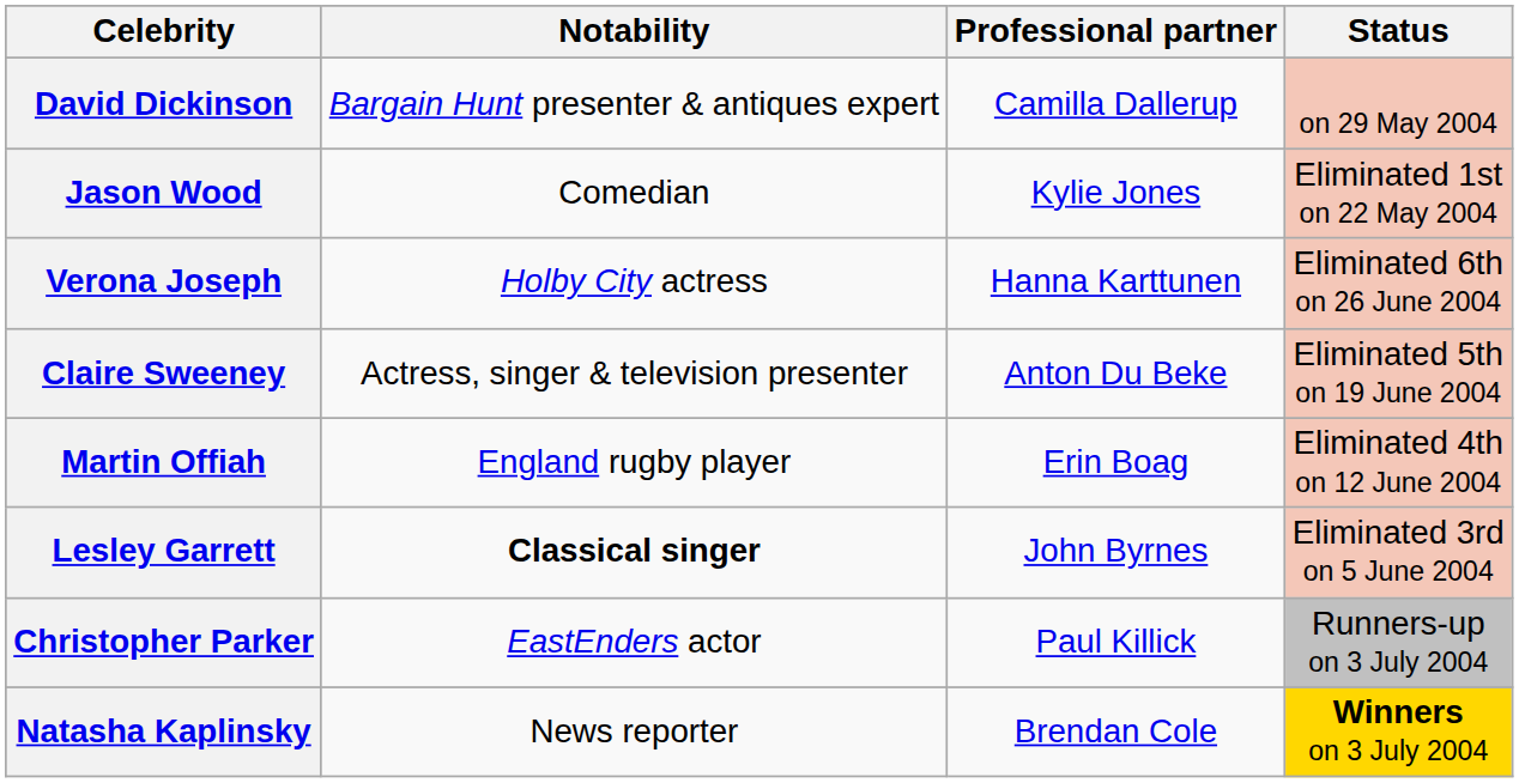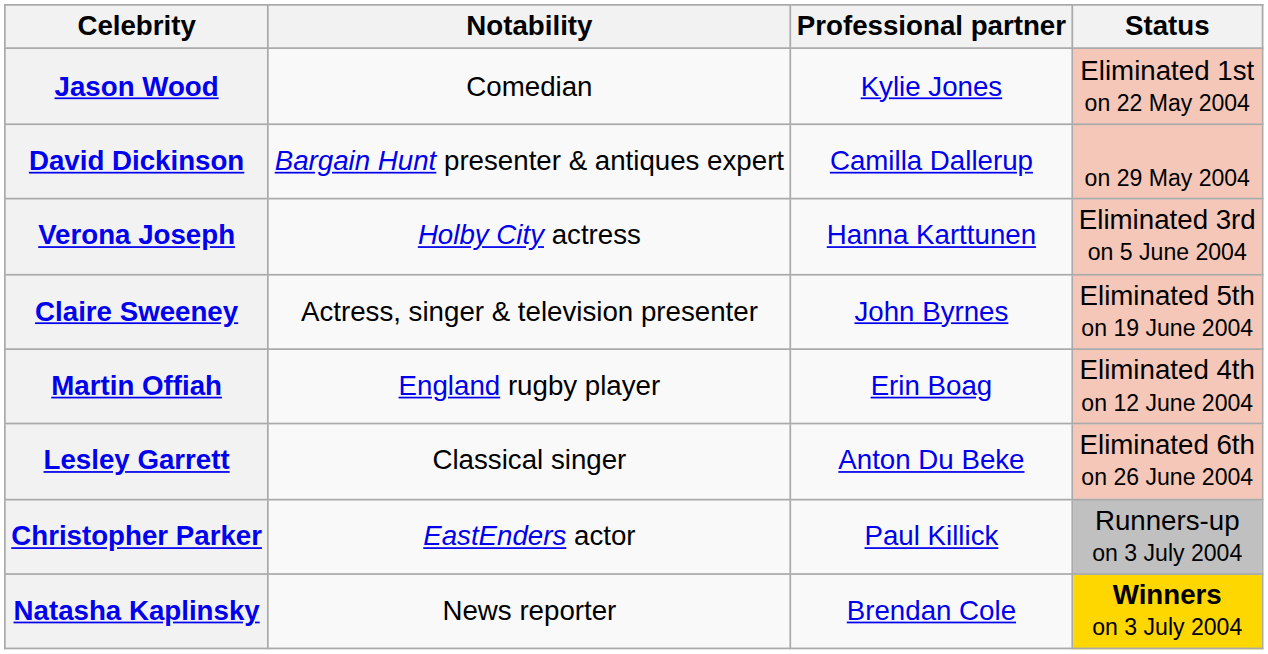 <table class="wikitable sortable" style="text-align:center;">
 <tr>
 <th scope="col">Celebrity</th>
 <th scope="col" class="unsortable">Notability</th>
 <th scope="col">Professional partner</th>
 <th scope="col">Status</th>
 </tr>
 <tr>
+<th scope="row"><a href='#'>Jason Wood</a></th>
+<td>Comedian</td>
+<td><a href='#'>Kylie Jones</a></td>
+<td bgcolor="f4c7b8">Eliminated 1st<br><small>on 22 May 2004</small></td>
+</tr>
+<tr>
 <th scope="row"><a href='#'>David Dickinson</a></th>
 <td><em><a href='#'>Bargain Hunt</a></em> presenter & antiques expert</td>
 <td><a href='#'>Camilla Dallerup</a></td>
 <td bgcolor="f4c7b8"><br><small>on 29 May 2004</small></td>
 </tr>
 <tr>
-<th scope="row"><a href='#'>Jason Wood</a></th>
-<td>Comedian</td>
-<td><a href='#'>Kylie Jones</a></td>
-<td bgcolor="f4c7b8">Eliminated 1st<br><small>on 22 May 2004</small></td>
-</tr>
-<tr>
 <th scope="row"><a href='#'>Verona Joseph</a></th>
 <td><em><a href='#'>Holby City</a></em> actress</td>
 <td><a href='#'>Hanna Karttunen</a></td>
-<td bgcolor="f4c7b8">Eliminated 6th<br><small>on 26 June 2004</small></td>
+<td bgcolor="f4c7b8">Eliminated 3rd<br><small>on 5 June 2004</small></td>
 </tr>
 <tr>
 <th scope="row"><a href='#'>Claire Sweeney</a></th>
 <td>Actress, singer & television presenter</td>
-<td><a href='#'>Anton Du Beke</a></td>
+<td><a href='#'>John Byrnes</a></td>
 <td bgcolor="f4c7b8">Eliminated 5th<br><small>on 19 June 2004</small></td>
 </tr>
 <tr>
 <th scope="row"><a href='#'>Martin Offiah</a></th>
 <td><a href='#'>England</a> rugby player</td>
 <td><a href='#'>Erin Boag</a></td>
 <td bgcolor="f4c7b8">Eliminated 4th<br><small>on 12 June 2004</small></td>
 </tr>
 <tr>
 <th scope="row"><a href='#'>Lesley Garrett</a></th>
-<td><strong>Classical singer</strong></td>
-<td><a href='#'>John Byrnes</a></td>
-<td bgcolor="f4c7b8">Eliminated 3rd<br><small>on 5 June 2004</small></td>
+<td>Classical singer</td>
+<td><a href='#'>Anton Du Beke</a></td>
+<td bgcolor="f4c7b8">Eliminated 6th<br><small>on 26 June 2004</small></td>
 </tr>
 <tr>
 <th scope="row"><a href='#'>Christopher Parker</a></th>
 <td><em><a href='#'>EastEnders</a></em> actor</td>
 <td><a href='#'>Paul Killick</a></td>
 <td bgcolor="silver">Runners-up<br><small>on 3 July 2004</small></td>
 </tr>
 <tr>
 <th scope="row"><a href='#'>Natasha Kaplinsky</a></th>
 <td>News reporter</td>
 <td><a href='#'>Brendan Cole</a></td>
 <td bgcolor="gold"><strong>Winners</strong><br><small>on 3 July 2004</small></td>
 </tr>
 </table>
